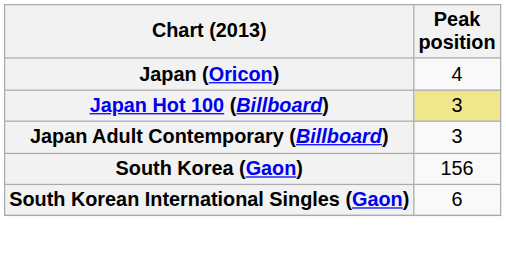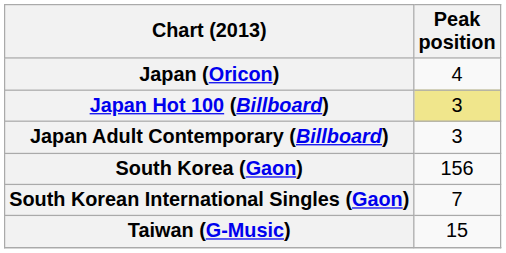 <table class="wikitable plainrowheaders sortable" style="text-align:center;">
 <tr>
 <th>Chart (2013)</th>
 <th>Peak<br>position</th>
 </tr>
 <tr>
 <th scope="row">Japan (<a href='#'>Oricon</a>)</th>
 <td>4</td>
 </tr>
 <tr>
 <th scope="row"><a href='#'>Japan Hot 100</a> (<em><a href='#'>Billboard</a></em>)</th>
 <td style="background: khaki;">3</td>
 </tr>
 <tr>
 <th scope="row">Japan Adult Contemporary (<em><a href='#'>Billboard</a></em>)</th>
 <td>3</td>
 </tr>
 <tr>
 <th scope="row">South Korea (<a href='#'>Gaon</a>)</th>
 <td>156</td>
 </tr>
 <tr>
 <th scope="row">South Korean International Singles (<a href='#'>Gaon</a>)</th>
-<td>6</td>
+<td>7</td>
+</tr>
+<tr>
+<th scope="row">Taiwan (<a href='#'>G-Music</a>)</th>
+<td>15</td>
 </tr>
 <tr>
 </tr>
 </table>
